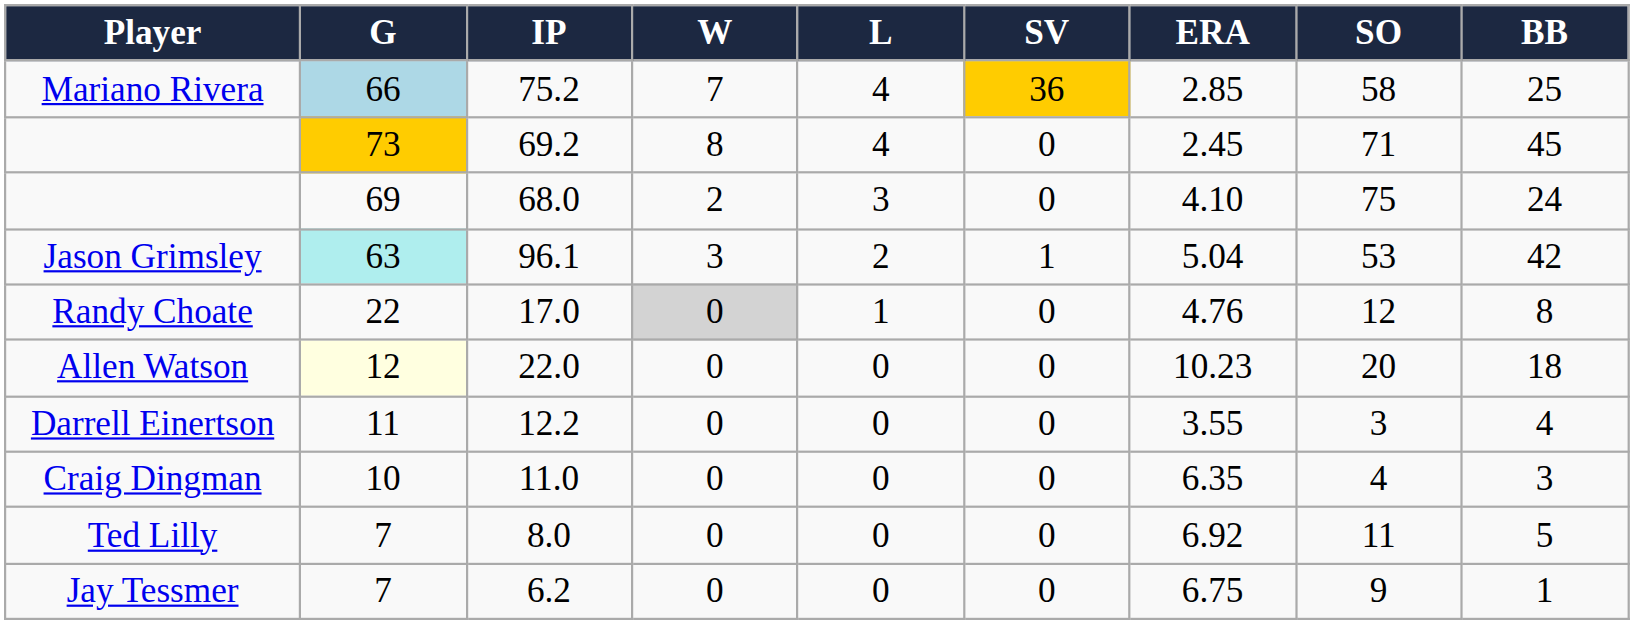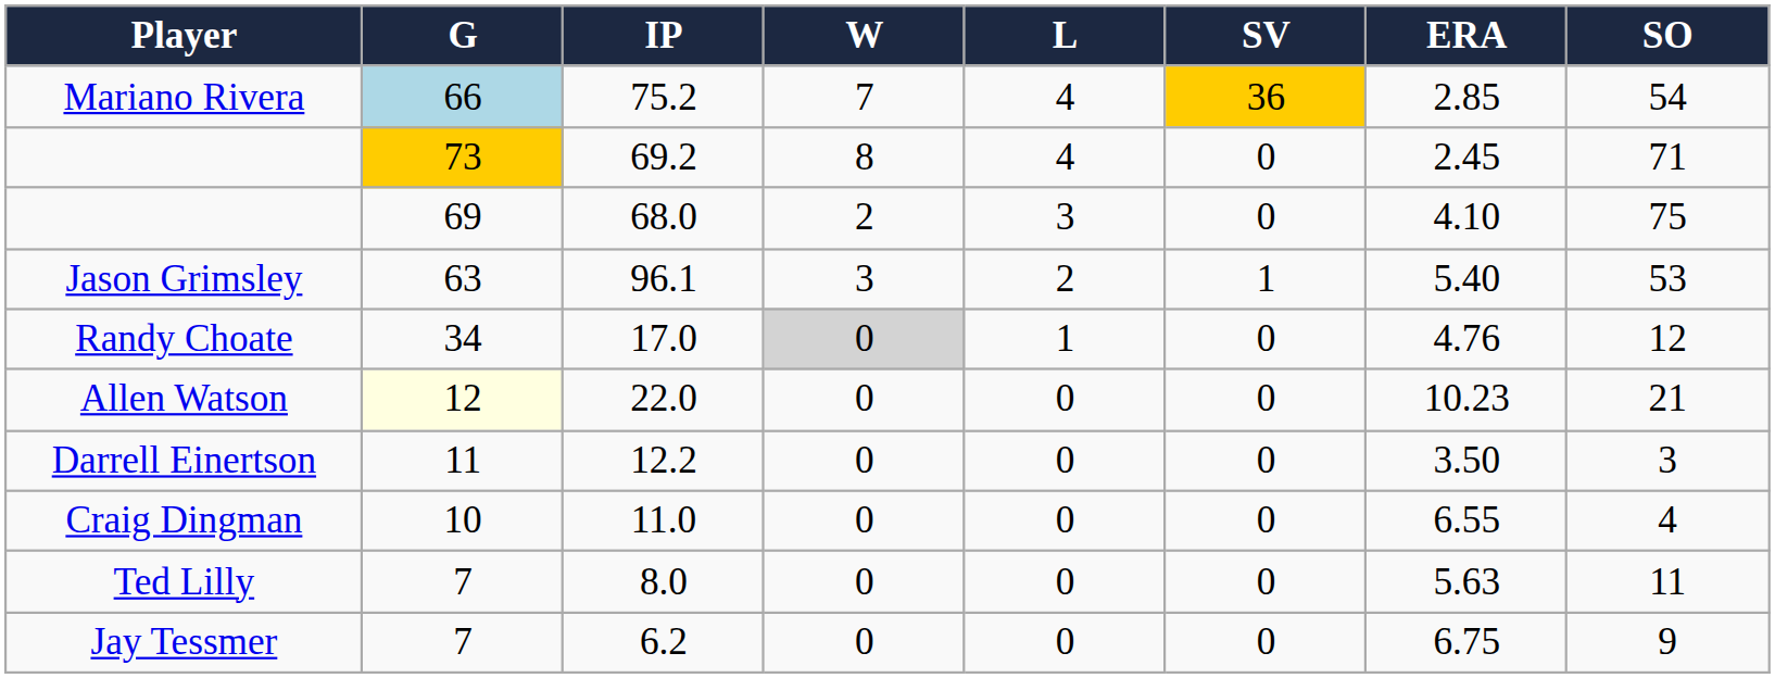 <table class="wikitable sortable">
 <tr>
 <th style="background:#1c2841;color:white;" width="16%">Player</th>
 <th style="background:#1c2841;color:white;" width="9%">G</th>
 <th style="background:#1c2841;color:white;" width="9%">IP</th>
 <th style="background:#1c2841;color:white;" width="9%">W</th>
 <th style="background:#1c2841;color:white;" width="9%">L</th>
 <th style="background:#1c2841;color:white;" width="9%">SV</th>
 <th style="background:#1c2841;color:white;" width="9%">ERA</th>
 <th style="background:#1c2841;color:white;" width="9%">SO</th>
-<th style="background:#1c2841;color:white;" width="9%">BB</th>
 </tr>
 <tr align="center">
 <td><a href='#'>Mariano Rivera</a></td>
 <td style="background: lightblue;">66</td>
 <td>75.2</td>
 <td>7</td>
 <td>4</td>
 <td bgcolor="#FFCC00">36</td>
 <td>2.85</td>
-<td>58</td>
-<td>25</td>
+<td>54</td>
 </tr>
 <tr align="center">
 <td></td>
 <td bgcolor="#FFCC00">73</td>
 <td>69.2</td>
 <td>8</td>
 <td>4</td>
 <td>0</td>
 <td>2.45</td>
 <td>71</td>
-<td>45</td>
 </tr>
 <tr align="center">
 <td></td>
 <td>69</td>
 <td>68.0</td>
 <td>2</td>
 <td>3</td>
 <td>0</td>
 <td>4.10</td>
 <td>75</td>
-<td>24</td>
 </tr>
 <tr align="center">
 <td><a href='#'>Jason Grimsley</a></td>
-<td style="background: paleturquoise;">63</td>
+<td>63</td>
 <td>96.1</td>
 <td>3</td>
 <td>2</td>
 <td>1</td>
-<td>5.04</td>
+<td>5.40</td>
 <td>53</td>
-<td>42</td>
 </tr>
 <tr align="center">
 <td><a href='#'>Randy Choate</a></td>
-<td>22</td>
+<td>34</td>
 <td>17.0</td>
 <td style="background: lightgrey;">0</td>
 <td>1</td>
 <td>0</td>
 <td>4.76</td>
 <td>12</td>
-<td>8</td>
 </tr>
 <tr align="center">
 <td><a href='#'>Allen Watson</a></td>
 <td style="background: lightyellow;">12</td>
 <td>22.0</td>
 <td>0</td>
 <td>0</td>
 <td>0</td>
 <td>10.23</td>
-<td>20</td>
-<td>18</td>
+<td>21</td>
 </tr>
 <tr align="center">
 <td><a href='#'>Darrell Einertson</a></td>
 <td>11</td>
 <td>12.2</td>
 <td>0</td>
 <td>0</td>
 <td>0</td>
-<td>3.55</td>
+<td>3.50</td>
 <td>3</td>
-<td>4</td>
 </tr>
 <tr align="center">
 <td><a href='#'>Craig Dingman</a></td>
 <td>10</td>
 <td>11.0</td>
 <td>0</td>
 <td>0</td>
 <td>0</td>
-<td>6.35</td>
+<td>6.55</td>
 <td>4</td>
-<td>3</td>
 </tr>
 <tr align=center>
 <td><a href='#'>Ted Lilly</a></td>
 <td>7</td>
 <td>8.0</td>
 <td>0</td>
 <td>0</td>
 <td>0</td>
-<td>6.92</td>
+<td>5.63</td>
 <td>11</td>
-<td>5</td>
 </tr>
 <tr align=center>
 <td><a href='#'>Jay Tessmer</a></td>
 <td>7</td>
 <td>6.2</td>
 <td>0</td>
 <td>0</td>
 <td>0</td>
 <td>6.75</td>
 <td>9</td>
-<td>1</td>
 </tr>
 </table>
